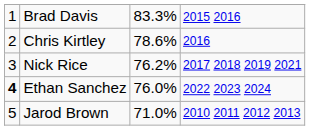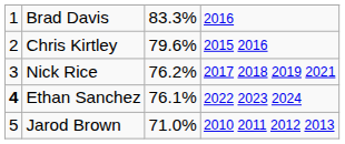 <table class="wikitable">
 <tr>
 </tr>
 <tr>
 <td>1</td>
 <td>Brad Davis</td>
 <td><abbr>83.3%</abbr></td>
-<td style="font-size:80%;"><a href='#'>2015</a> <a href='#'>2016</a></td>
+<td style="font-size:80%;"><a href='#'>2016</a></td>
 </tr>
 <tr>
 <td>2</td>
 <td>Chris Kirtley</td>
-<td><abbr>78.6%</abbr></td>
-<td style="font-size:80%;"><a href='#'>2016</a></td>
+<td><abbr>79.6%</abbr></td>
+<td style="font-size:80%;"><a href='#'>2015</a> <a href='#'>2016</a></td>
 </tr>
 <tr>
 <td>3</td>
 <td>Nick Rice</td>
 <td><abbr>76.2%</abbr></td>
 <td style="font-size:80%;"><a href='#'>2017</a> <a href='#'>2018</a> <a href='#'>2019</a> <a href='#'>2021</a></td>
 </tr>
 <tr>
 <td><strong>4</strong></td>
 <td>Ethan Sanchez</td>
-<td><abbr>76.0%</abbr></td>
+<td><abbr>76.1%</abbr></td>
 <td style="font-size:80%;"><a href='#'>2022</a> <a href='#'>2023</a> <a href='#'>2024</a></td>
 </tr>
 <tr>
 <td>5</td>
 <td>Jarod Brown</td>
 <td><abbr>71.0%</abbr></td>
 <td style="font-size:80%;"><a href='#'>2010</a> <a href='#'>2011</a> <a href='#'>2012</a> <a href='#'>2013</a></td>
 </tr>
 </table>
